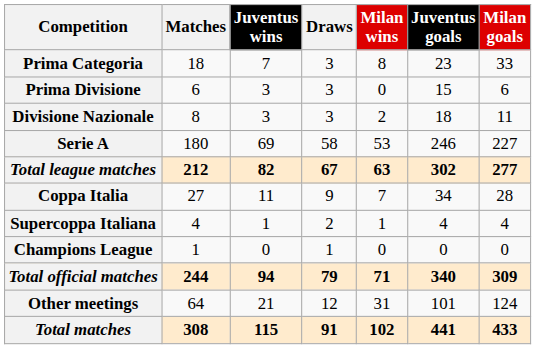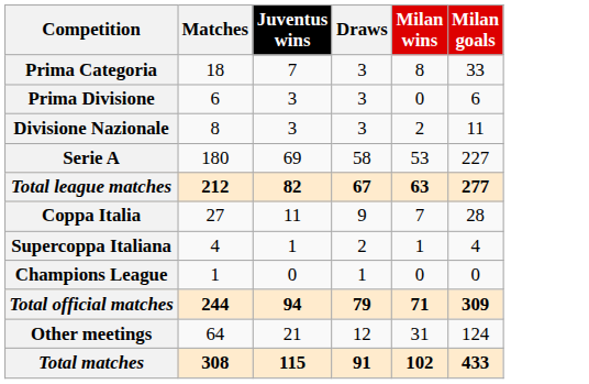 <table class="wikitable" style="text-align: center;">
 <tr>
 <th>Competition</th>
 <th>Matches</th>
 <th style="background:#000000; color:#FFFFFF">Juventus<br>wins</th>
 <th>Draws</th>
 <th style="background:#d00; color:#FFFFFF">Milan<br>wins</th>
-<th style="background:#000000; color:#FFFFFF">Juventus<br>goals</th>
 <th style="background:#d00; color:#FFFFFF">Milan<br>goals</th>
 </tr>
 <tr>
 <th>Prima Categoria</th>
 <td>18</td>
 <td>7</td>
 <td>3</td>
 <td>8</td>
-<td>23</td>
 <td>33</td>
 </tr>
 <tr>
 <th>Prima Divisione</th>
 <td>6</td>
 <td>3</td>
 <td>3</td>
 <td>0</td>
-<td>15</td>
 <td>6</td>
 </tr>
 <tr>
 <th>Divisione Nazionale</th>
 <td>8</td>
 <td>3</td>
 <td>3</td>
 <td>2</td>
-<td>18</td>
 <td>11</td>
 </tr>
 <tr>
 <th>Serie A</th>
 <td>180</td>
 <td>69</td>
 <td>58</td>
 <td>53</td>
-<td>246</td>
 <td>227</td>
 </tr>
 <tr bgcolor=blanchedalmond>
 <th><em>Total league matches</em></th>
 <td><strong>212</strong></td>
 <td><strong>82</strong></td>
 <td><strong>67</strong></td>
 <td><strong>63</strong></td>
-<td><strong>302</strong></td>
 <td><strong>277</strong></td>
 </tr>
 <tr>
 <th>Coppa Italia</th>
 <td>27</td>
 <td>11</td>
 <td>9</td>
 <td>7</td>
-<td>34</td>
 <td>28</td>
 </tr>
 <tr>
 <th>Supercoppa Italiana</th>
 <td>4</td>
 <td>1</td>
 <td>2</td>
 <td>1</td>
 <td>4</td>
-<td>4</td>
 </tr>
 <tr>
 <th>Champions League</th>
 <td>1</td>
 <td>0</td>
 <td>1</td>
-<td>0</td>
 <td>0</td>
 <td>0</td>
 </tr>
 <tr bgcolor=blanchedalmond>
 <th><em>Total official matches</em></th>
 <td><strong>244</strong></td>
 <td><strong>94</strong></td>
 <td><strong>79</strong></td>
 <td><strong>71</strong></td>
-<td><strong>340</strong></td>
 <td><strong>309</strong></td>
 </tr>
 <tr>
 <th>Other meetings</th>
 <td>64</td>
 <td>21</td>
 <td>12</td>
 <td>31</td>
-<td>101</td>
 <td>124</td>
 </tr>
 <tr bgcolor=blanchedalmond>
 <th><em>Total matches</em></th>
 <td><strong>308</strong></td>
 <td><strong>115</strong></td>
 <td><strong>91</strong></td>
 <td><strong>102</strong></td>
-<td><strong>441</strong></td>
 <td><strong>433</strong></td>
 </tr>
 </table>
